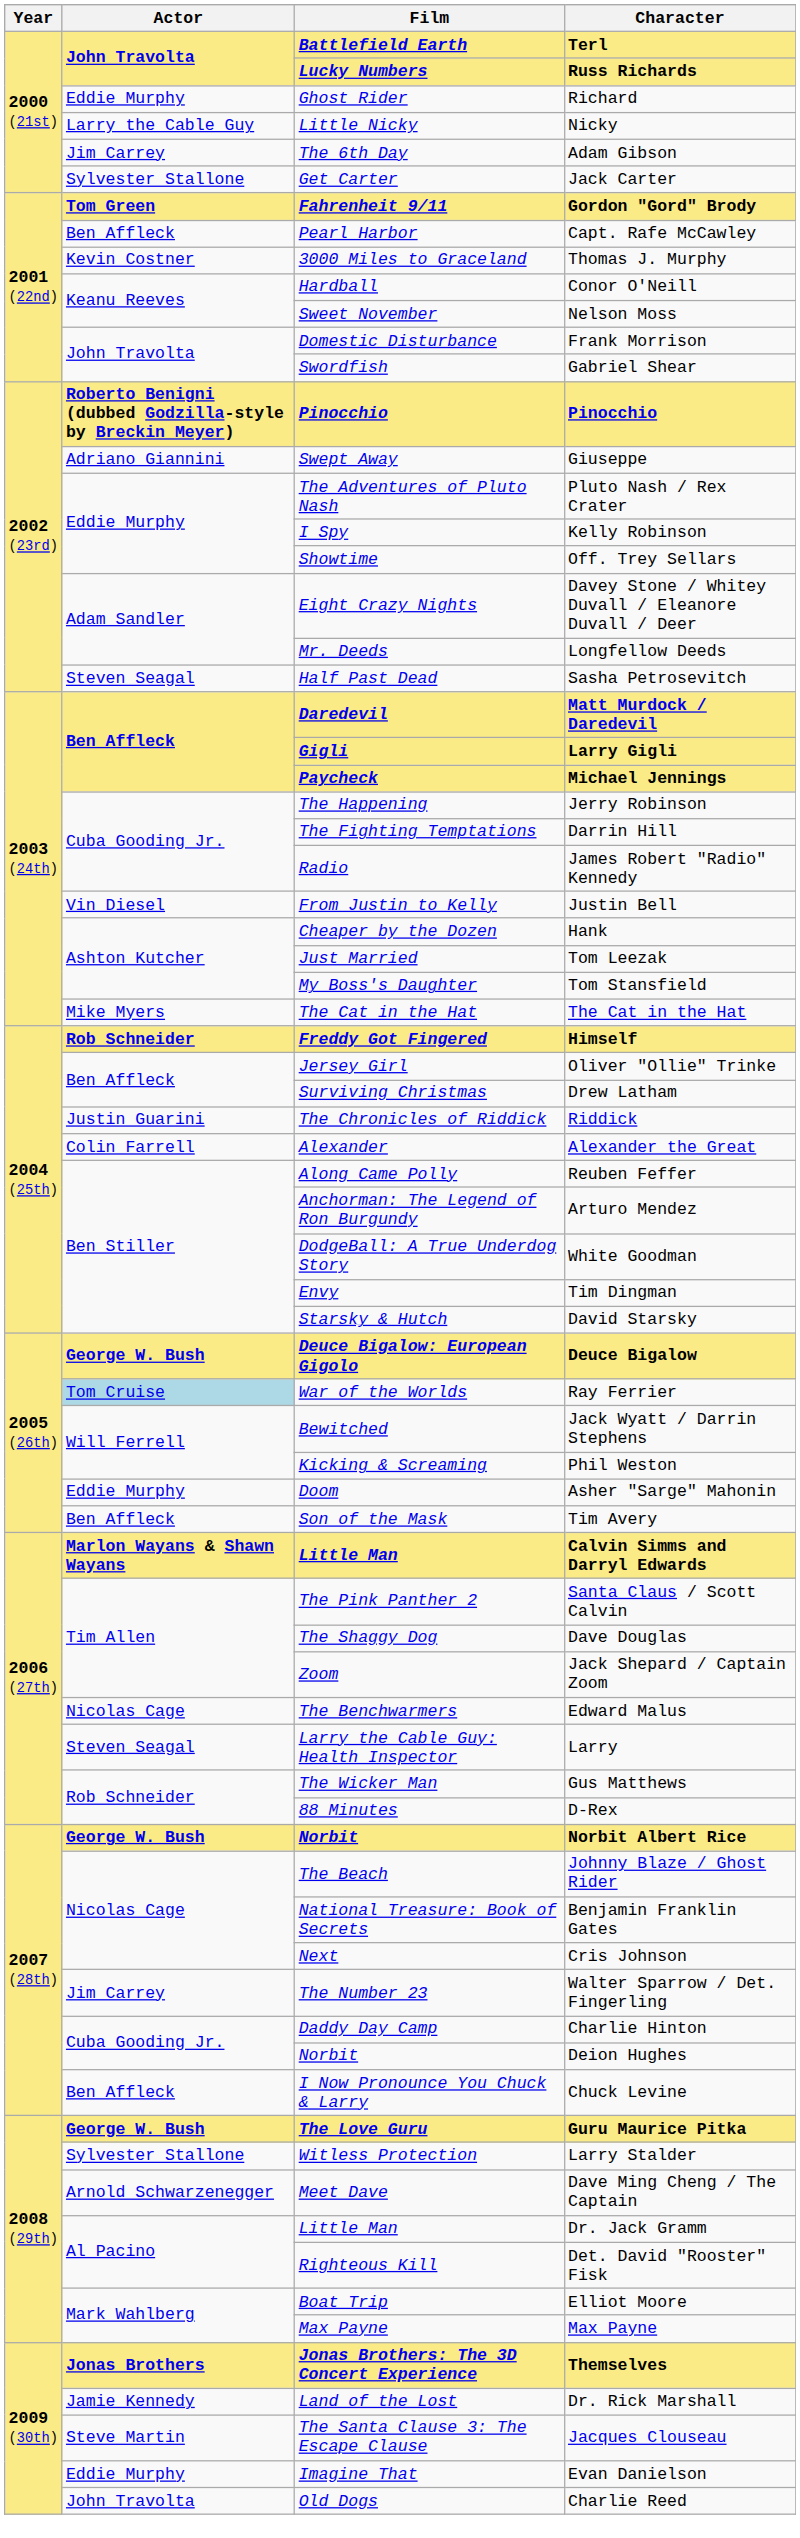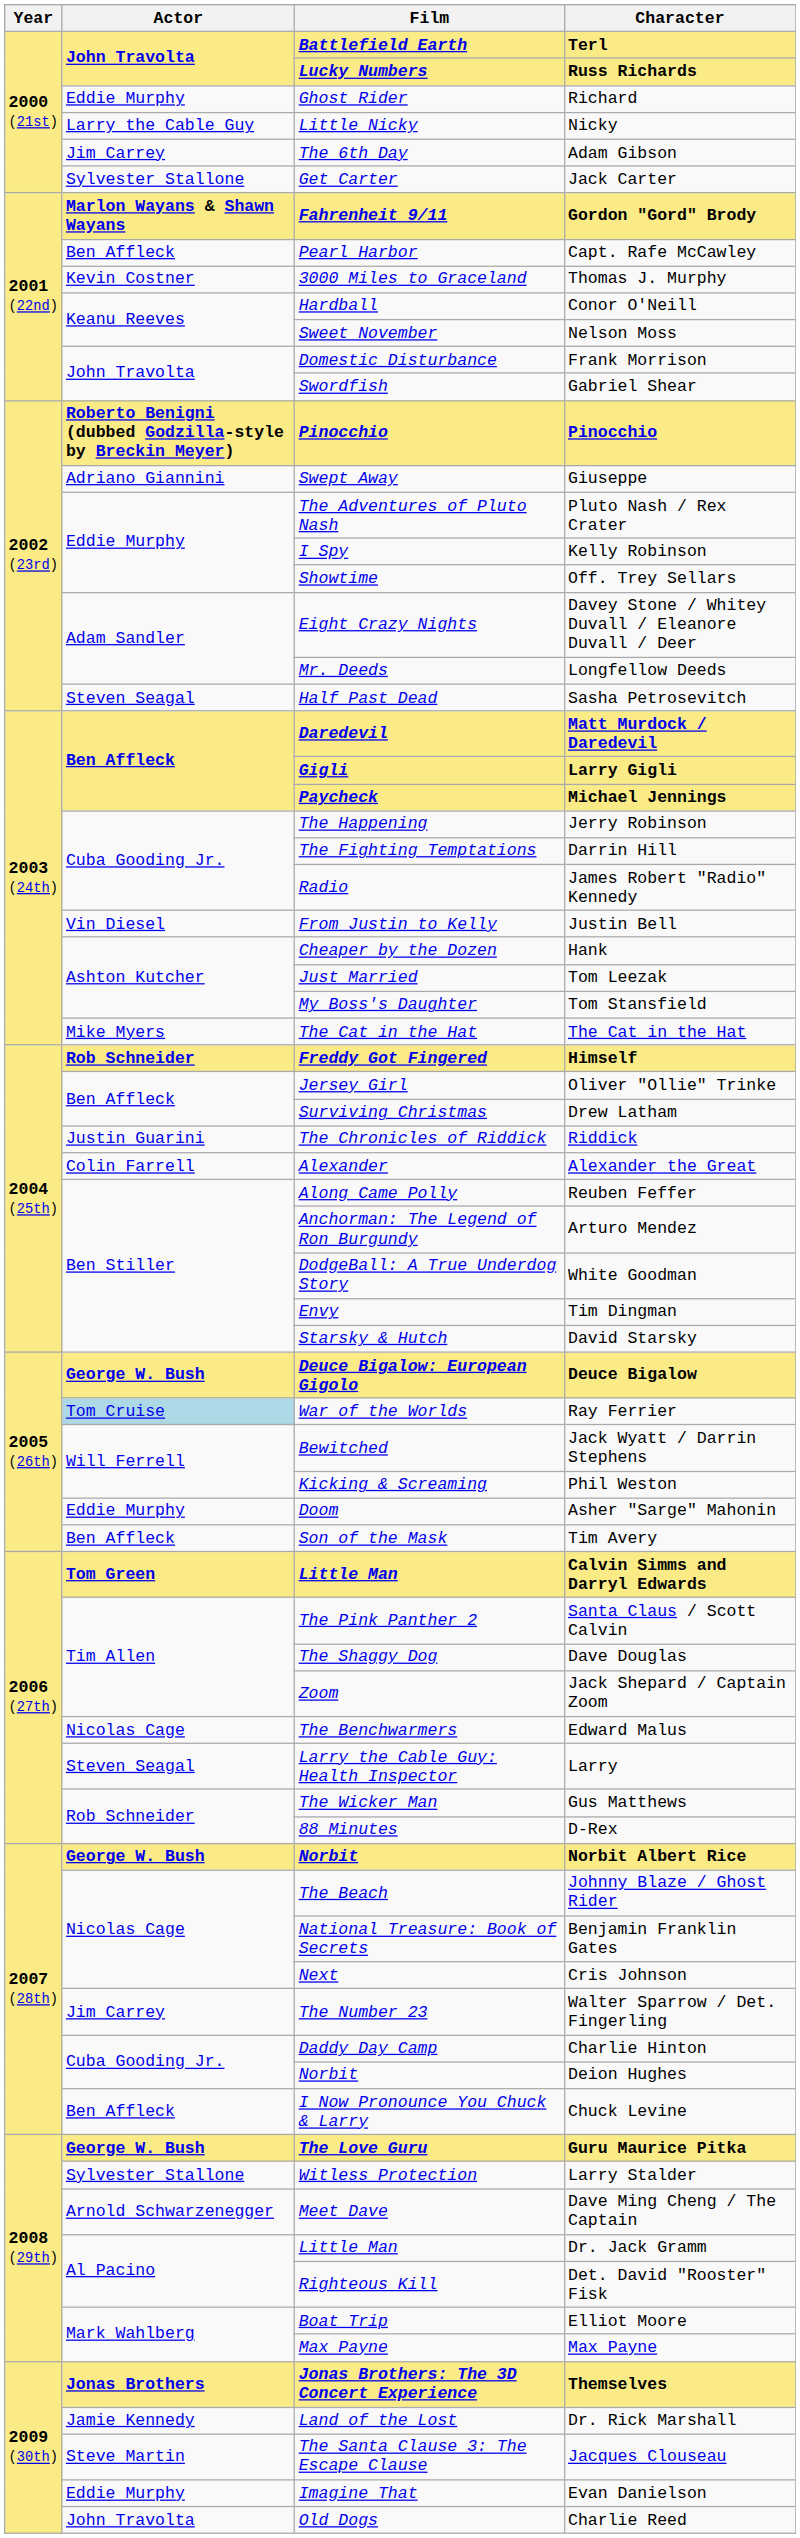 <table class="wikitable sortable" style="width:100%">
 <tr bgcolor="#bebebe">
 <th width="5%">Year</th>
 <th width="30%">Actor</th>
 <th width="35%">Film</th>
 <th width="30%">Character</th>
 </tr>
 <tr style="background:#FAEB86;">
 <td rowspan="6"><strong>2000</strong><br><small>(<a href='#'>21st</a>)</small></td>
 <td rowspan="2"><strong><a href='#'>John Travolta</a></strong></td>
 <td><strong><em><a href='#'>Battlefield Earth</a></em></strong></td>
 <td><strong>Terl</strong></td>
 </tr>
 <tr style="background:#FAEB86;">
 <td><strong><em><a href='#'>Lucky Numbers</a></em></strong></td>
 <td><strong>Russ Richards</strong></td>
 </tr>
 <tr>
 <td><a href='#'>Eddie Murphy</a></td>
 <td><em><a href='#'>Ghost Rider</a></em></td>
 <td>Richard</td>
 </tr>
 <tr>
 <td><a href='#'>Larry the Cable Guy</a></td>
 <td><em><a href='#'>Little Nicky</a></em></td>
 <td>Nicky</td>
 </tr>
 <tr>
 <td><a href='#'>Jim Carrey</a></td>
 <td><em><a href='#'>The 6th Day</a></em></td>
 <td>Adam Gibson</td>
 </tr>
 <tr>
 <td><a href='#'>Sylvester Stallone</a></td>
 <td><em><a href='#'>Get Carter</a></em></td>
 <td>Jack Carter</td>
 </tr>
 <tr style="background:#FAEB86;">
 <td rowspan="7"><strong>2001</strong><br><small>(<a href='#'>22nd</a>)</small></td>
-<td><strong><a href='#'>Tom Green</a></strong></td>
+<td><strong><a href='#'>Marlon Wayans</a> & <a href='#'>Shawn Wayans</a></strong></td>
 <td><strong><em><a href='#'>Fahrenheit 9/11</a></em></strong></td>
 <td><strong>Gordon "Gord" Brody</strong></td>
 </tr>
 <tr>
 <td><a href='#'>Ben Affleck</a></td>
 <td><em><a href='#'>Pearl Harbor</a></em></td>
 <td>Capt. Rafe McCawley</td>
 </tr>
 <tr>
 <td><a href='#'>Kevin Costner</a></td>
 <td><em><a href='#'>3000 Miles to Graceland</a></em></td>
 <td>Thomas J. Murphy</td>
 </tr>
 <tr>
 <td rowspan="2"><a href='#'>Keanu Reeves</a></td>
 <td><em><a href='#'>Hardball</a></em></td>
 <td>Conor O'Neill</td>
 </tr>
 <tr>
 <td><em><a href='#'>Sweet November</a></em></td>
 <td>Nelson Moss</td>
 </tr>
 <tr>
 <td rowspan="2"><a href='#'>John Travolta</a></td>
 <td><em><a href='#'>Domestic Disturbance</a></em></td>
 <td>Frank Morrison</td>
 </tr>
 <tr>
 <td><em><a href='#'>Swordfish</a></em></td>
 <td>Gabriel Shear</td>
 </tr>
 <tr style="background:#FAEB86;">
 <td rowspan="8"><strong>2002</strong><br><small>(<a href='#'>23rd</a>)</small></td>
 <td><strong><a href='#'>Roberto Benigni</a> (dubbed <a href='#'>Godzilla</a>-style by <a href='#'>Breckin Meyer</a>)</strong></td>
 <td><strong><em><a href='#'>Pinocchio</a></em></strong></td>
 <td><strong><a href='#'>Pinocchio</a></strong></td>
 </tr>
 <tr>
 <td><a href='#'>Adriano Giannini</a></td>
 <td><em><a href='#'>Swept Away</a></em></td>
 <td>Giuseppe</td>
 </tr>
 <tr>
 <td rowspan="3"><a href='#'>Eddie Murphy</a></td>
 <td><em><a href='#'>The Adventures of Pluto Nash</a></em></td>
 <td>Pluto Nash / Rex Crater</td>
 </tr>
 <tr>
 <td><em><a href='#'>I Spy</a></em></td>
 <td>Kelly Robinson</td>
 </tr>
 <tr>
 <td><em><a href='#'>Showtime</a></em></td>
 <td>Off. Trey Sellars</td>
 </tr>
 <tr>
 <td rowspan="2"><a href='#'>Adam Sandler</a></td>
 <td><em><a href='#'>Eight Crazy Nights</a></em></td>
 <td>Davey Stone / Whitey Duvall / Eleanore Duvall / Deer</td>
 </tr>
 <tr>
 <td><em><a href='#'>Mr. Deeds</a></em></td>
 <td>Longfellow Deeds</td>
 </tr>
 <tr>
 <td><a href='#'>Steven Seagal</a></td>
 <td><em><a href='#'>Half Past Dead</a></em></td>
 <td>Sasha Petrosevitch</td>
 </tr>
 <tr style="background:#FAEB86;">
 <td rowspan="11"><strong>2003</strong><br><small>(<a href='#'>24th</a>)</small></td>
 <td rowspan="3"><strong><a href='#'>Ben Affleck</a></strong></td>
 <td><strong><em><a href='#'>Daredevil</a></em></strong></td>
 <td><strong><a href='#'>Matt Murdock / Daredevil</a></strong></td>
 </tr>
 <tr style="background:#FAEB86;">
 <td><strong><em><a href='#'>Gigli</a></em></strong></td>
 <td><strong>Larry Gigli</strong></td>
 </tr>
 <tr style="background:#FAEB86;">
 <td><strong><em><a href='#'>Paycheck</a></em></strong></td>
 <td><strong>Michael Jennings</strong></td>
 </tr>
 <tr>
 <td rowspan="3"><a href='#'>Cuba Gooding Jr.</a></td>
 <td><em><a href='#'>The Happening</a></em></td>
 <td>Jerry Robinson</td>
 </tr>
 <tr>
 <td><em><a href='#'>The Fighting Temptations</a></em></td>
 <td>Darrin Hill</td>
 </tr>
 <tr>
 <td><em><a href='#'>Radio</a></em></td>
 <td>James Robert "Radio" Kennedy</td>
 </tr>
 <tr>
 <td><a href='#'>Vin Diesel</a></td>
 <td><em><a href='#'>From Justin to Kelly</a></em></td>
 <td>Justin Bell</td>
 </tr>
 <tr>
 <td rowspan="3"><a href='#'>Ashton Kutcher</a></td>
 <td><em><a href='#'>Cheaper by the Dozen</a></em></td>
 <td>Hank</td>
 </tr>
 <tr>
 <td><em><a href='#'>Just Married</a></em></td>
 <td>Tom Leezak</td>
 </tr>
 <tr>
 <td><em><a href='#'>My Boss's Daughter</a></em></td>
 <td>Tom Stansfield</td>
 </tr>
 <tr>
 <td><a href='#'>Mike Myers</a></td>
 <td><em><a href='#'>The Cat in the Hat</a></em></td>
 <td><a href='#'>The Cat in the Hat</a></td>
 </tr>
 <tr style="background:#FAEB86;">
 <td rowspan="10"><strong>2004</strong><br><small>(<a href='#'>25th</a>)</small></td>
 <td><strong><a href='#'>Rob Schneider</a></strong></td>
 <td><strong><em><a href='#'>Freddy Got Fingered</a></em></strong></td>
 <td><strong>Himself</strong></td>
 </tr>
 <tr>
 <td rowspan="2"><a href='#'>Ben Affleck</a></td>
 <td><em><a href='#'>Jersey Girl</a></em></td>
 <td>Oliver "Ollie" Trinke</td>
 </tr>
 <tr>
 <td><em><a href='#'>Surviving Christmas</a></em></td>
 <td>Drew Latham</td>
 </tr>
 <tr>
 <td><a href='#'>Justin Guarini</a></td>
 <td><em><a href='#'>The Chronicles of Riddick</a></em></td>
 <td><a href='#'>Riddick</a></td>
 </tr>
 <tr>
 <td><a href='#'>Colin Farrell</a></td>
 <td><em><a href='#'>Alexander</a></em></td>
 <td><a href='#'>Alexander the Great</a></td>
 </tr>
 <tr>
 <td rowspan="5"><a href='#'>Ben Stiller</a></td>
 <td><em><a href='#'>Along Came Polly</a></em></td>
 <td>Reuben Feffer</td>
 </tr>
 <tr>
 <td><em><a href='#'>Anchorman: The Legend of Ron Burgundy</a></em></td>
 <td>Arturo Mendez</td>
 </tr>
 <tr>
 <td><em><a href='#'>DodgeBall: A True Underdog Story</a></em></td>
 <td>White Goodman</td>
 </tr>
 <tr>
 <td><em><a href='#'>Envy</a></em></td>
 <td>Tim Dingman</td>
 </tr>
 <tr>
 <td><em><a href='#'>Starsky & Hutch</a></em></td>
 <td>David Starsky</td>
 </tr>
 <tr style="background:#FAEB86;">
 <td rowspan="6"><strong>2005</strong><br><small>(<a href='#'>26th</a>)</small></td>
 <td><strong><a href='#'>George W. Bush</a></strong></td>
 <td><strong><em><a href='#'>Deuce Bigalow: European Gigolo</a></em></strong></td>
 <td><strong>Deuce Bigalow</strong></td>
 </tr>
 <tr>
 <td style="background: lightblue;"><a href='#'>Tom Cruise</a></td>
 <td><em><a href='#'>War of the Worlds</a></em></td>
 <td>Ray Ferrier</td>
 </tr>
 <tr>
 <td rowspan="2"><a href='#'>Will Ferrell</a></td>
 <td><em><a href='#'>Bewitched</a></em></td>
 <td>Jack Wyatt / Darrin Stephens</td>
 </tr>
 <tr>
 <td><em><a href='#'>Kicking & Screaming</a></em></td>
 <td>Phil Weston</td>
 </tr>
 <tr>
 <td><a href='#'>Eddie Murphy</a></td>
 <td><em><a href='#'>Doom</a></em></td>
 <td>Asher "Sarge" Mahonin</td>
 </tr>
 <tr>
 <td><a href='#'>Ben Affleck</a></td>
 <td><em><a href='#'>Son of the Mask</a></em></td>
 <td>Tim Avery</td>
 </tr>
 <tr style="background:#FAEB86;">
 <td rowspan="8"><strong>2006</strong><br><small>(<a href='#'>27th</a>)</small></td>
-<td><strong><a href='#'>Marlon Wayans</a> & <a href='#'>Shawn Wayans</a></strong></td>
+<td><strong><a href='#'>Tom Green</a></strong></td>
 <td><strong><em><a href='#'>Little Man</a></em></strong></td>
 <td><strong>Calvin Simms and Darryl Edwards</strong></td>
 </tr>
 <tr>
 <td rowspan="3"><a href='#'>Tim Allen</a></td>
 <td><em><a href='#'>The Pink Panther 2</a></em></td>
 <td><a href='#'>Santa Claus</a> / Scott Calvin</td>
 </tr>
 <tr>
 <td><em><a href='#'>The Shaggy Dog</a></em></td>
 <td>Dave Douglas</td>
 </tr>
 <tr>
 <td><em><a href='#'>Zoom</a></em></td>
 <td>Jack Shepard / Captain Zoom</td>
 </tr>
 <tr>
 <td><a href='#'>Nicolas Cage</a></td>
 <td><em><a href='#'>The Benchwarmers</a></em></td>
 <td>Edward Malus</td>
 </tr>
 <tr>
 <td><a href='#'>Steven Seagal</a></td>
 <td><em><a href='#'>Larry the Cable Guy: Health Inspector</a></em></td>
 <td>Larry</td>
 </tr>
 <tr>
 <td rowspan="2"><a href='#'>Rob Schneider</a></td>
 <td><em><a href='#'>The Wicker Man</a></em></td>
 <td>Gus Matthews</td>
 </tr>
 <tr>
 <td><em><a href='#'>88 Minutes</a></em></td>
 <td>D-Rex</td>
 </tr>
 <tr style="background:#FAEB86;">
 <td rowspan="8"><strong>2007</strong><br><small>(<a href='#'>28th</a>)</small></td>
 <td><strong><a href='#'>George W. Bush</a></strong></td>
 <td><strong><em><a href='#'>Norbit</a></em></strong></td>
 <td><strong>Norbit Albert Rice</strong></td>
 </tr>
 <tr>
 <td rowspan="3"><a href='#'>Nicolas Cage</a></td>
 <td><em><a href='#'>The Beach</a></em></td>
 <td><a href='#'>Johnny Blaze / Ghost Rider</a></td>
 </tr>
 <tr>
 <td><em><a href='#'>National Treasure: Book of Secrets</a></em></td>
 <td>Benjamin Franklin Gates</td>
 </tr>
 <tr>
 <td><em><a href='#'>Next</a></em></td>
 <td>Cris Johnson</td>
 </tr>
 <tr>
 <td><a href='#'>Jim Carrey</a></td>
 <td><em><a href='#'>The Number 23</a></em></td>
 <td>Walter Sparrow / Det. Fingerling</td>
 </tr>
 <tr>
 <td rowspan="2"><a href='#'>Cuba Gooding Jr.</a></td>
 <td><em><a href='#'>Daddy Day Camp</a></em></td>
 <td>Charlie Hinton</td>
 </tr>
 <tr>
 <td><em><a href='#'>Norbit</a></em></td>
 <td>Deion Hughes</td>
 </tr>
 <tr>
 <td><a href='#'>Ben Affleck</a></td>
 <td><em><a href='#'>I Now Pronounce You Chuck & Larry</a></em></td>
 <td>Chuck Levine</td>
 </tr>
 <tr style="background:#FAEB86;">
 <td rowspan="7"><strong>2008</strong><br><small>(<a href='#'>29th</a>)</small></td>
 <td><strong><a href='#'>George W. Bush</a></strong></td>
 <td><strong><em><a href='#'>The Love Guru</a></em></strong></td>
 <td><strong>Guru Maurice Pitka</strong></td>
 </tr>
 <tr>
 <td><a href='#'>Sylvester Stallone</a></td>
 <td><em><a href='#'>Witless Protection</a></em></td>
 <td>Larry Stalder</td>
 </tr>
 <tr>
 <td><a href='#'>Arnold Schwarzenegger</a></td>
 <td><em><a href='#'>Meet Dave</a></em></td>
 <td>Dave Ming Cheng / The Captain</td>
 </tr>
 <tr>
 <td rowspan="2"><a href='#'>Al Pacino</a></td>
 <td><em><a href='#'>Little Man</a></em></td>
 <td>Dr. Jack Gramm</td>
 </tr>
 <tr>
 <td><em><a href='#'>Righteous Kill</a></em></td>
 <td>Det. David "Rooster" Fisk</td>
 </tr>
 <tr>
 <td rowspan="2"><a href='#'>Mark Wahlberg</a></td>
 <td><em><a href='#'>Boat Trip</a></em></td>
 <td>Elliot Moore</td>
 </tr>
 <tr>
 <td><em><a href='#'>Max Payne</a></em></td>
 <td><a href='#'>Max Payne</a></td>
 </tr>
 <tr style="background:#FAEB86;">
 <td rowspan="5"><strong>2009</strong><br><small>(<a href='#'>30th</a>)</small></td>
 <td><strong><a href='#'>Jonas Brothers</a></strong></td>
 <td><strong><em><a href='#'>Jonas Brothers: The 3D Concert Experience</a></em></strong></td>
 <td><strong>Themselves</strong></td>
 </tr>
 <tr>
 <td><a href='#'>Jamie Kennedy</a></td>
 <td><em><a href='#'>Land of the Lost</a></em></td>
 <td>Dr. Rick Marshall</td>
 </tr>
 <tr>
 <td><a href='#'>Steve Martin</a></td>
 <td><em><a href='#'>The Santa Clause 3: The Escape Clause</a></em></td>
 <td><a href='#'>Jacques Clouseau</a></td>
 </tr>
 <tr>
 <td><a href='#'>Eddie Murphy</a></td>
 <td><em><a href='#'>Imagine That</a></em></td>
 <td>Evan Danielson</td>
 </tr>
 <tr>
 <td><a href='#'>John Travolta</a></td>
 <td><em><a href='#'>Old Dogs</a></em></td>
 <td>Charlie Reed</td>
 </tr>
 </table>
